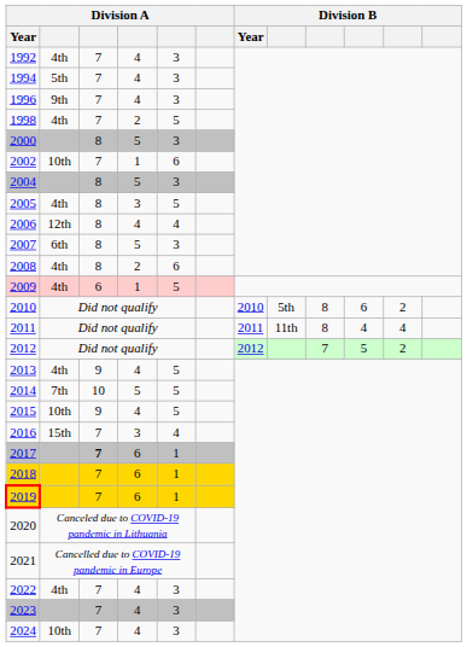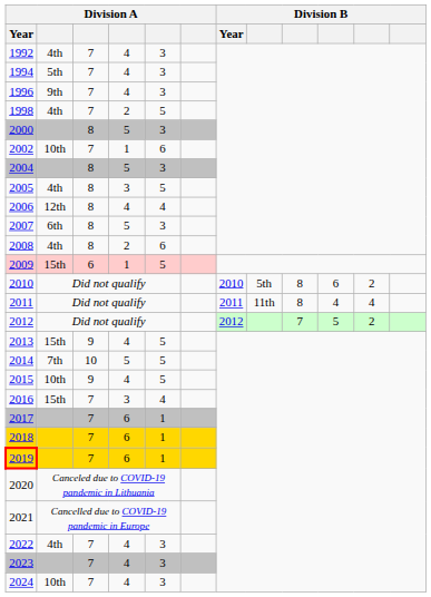 <table class="wikitable" style="text-align: center;">
 <tr>
 <th colspan=6>Division A</th>
 <th colspan=6>Division B</th>
 </tr>
 <tr>
 <th>Year</th>
 <th width=40></th>
 <th width=40></th>
 <th width=40></th>
 <th width=40></th>
 <th width=40></th>
 <th>Year</th>
 <th width=40></th>
 <th width=40></th>
 <th width=40></th>
 <th width=40></th>
 <th width=40></th>
 </tr>
 <tr>
 <td> <a href='#'>1992</a></td>
 <td>4th</td>
 <td>7</td>
 <td>4</td>
 <td>3</td>
 <td></td>
 <td colspan=6 rowspan=11></td>
 </tr>
 <tr>
 <td> <a href='#'>1994</a></td>
 <td>5th</td>
 <td>7</td>
 <td>4</td>
 <td>3</td>
 <td></td>
 </tr>
 <tr>
 <td> <a href='#'>1996</a></td>
 <td>9th</td>
 <td>7</td>
 <td>4</td>
 <td>3</td>
 <td></td>
 </tr>
 <tr>
 <td> <a href='#'>1998</a></td>
 <td>4th</td>
 <td>7</td>
 <td>2</td>
 <td>5</td>
 <td></td>
 </tr>
 <tr bgcolor=Silver>
 <td> <a href='#'>2000</a></td>
 <td></td>
 <td>8</td>
 <td>5</td>
 <td>3</td>
 <td></td>
 </tr>
 <tr>
 <td> <a href='#'>2002</a></td>
 <td>10th</td>
 <td>7</td>
 <td>1</td>
 <td>6</td>
 <td></td>
 </tr>
 <tr bgcolor=Silver>
 <td> <a href='#'>2004</a></td>
 <td></td>
 <td>8</td>
 <td>5</td>
 <td>3</td>
 <td></td>
 </tr>
 <tr>
 <td> <a href='#'>2005</a></td>
 <td>4th</td>
 <td>8</td>
 <td>3</td>
 <td>5</td>
 <td></td>
 </tr>
 <tr>
 <td> <a href='#'>2006</a></td>
 <td>12th</td>
 <td>8</td>
 <td>4</td>
 <td>4</td>
 <td></td>
 </tr>
 <tr>
 <td> <a href='#'>2007</a></td>
 <td>6th</td>
 <td>8</td>
 <td>5</td>
 <td>3</td>
 <td></td>
 </tr>
 <tr>
 <td> <a href='#'>2008</a></td>
 <td>4th</td>
 <td>8</td>
 <td>2</td>
 <td>6</td>
 <td></td>
 </tr>
 <tr bgcolor=#ffcccc>
 <td> <a href='#'>2009</a></td>
-<td>4th</td>
+<td>15th</td>
 <td>6</td>
 <td>1</td>
 <td>5</td>
 <td></td>
 </tr>
 <tr>
 <td> <a href='#'>2010</a></td>
 <td colspan=4><em>Did not qualify</em></td>
 <td></td>
 <td> <a href='#'>2010</a></td>
 <td>5th</td>
 <td>8</td>
 <td>6</td>
 <td>2</td>
 <td></td>
 </tr>
 <tr>
 <td> <a href='#'>2011</a></td>
 <td colspan=4><em>Did not qualify</em></td>
 <td></td>
 <td> <a href='#'>2011</a></td>
 <td>11th</td>
 <td>8</td>
 <td>4</td>
 <td>4</td>
 <td></td>
 </tr>
 <tr>
 <td> <a href='#'>2012</a></td>
 <td colspan=4><em>Did not qualify</em></td>
 <td></td>
 <td bgcolor=#ccffcc> <a href='#'>2012</a></td>
 <td bgcolor=#ccffcc></td>
 <td bgcolor=#ccffcc>7</td>
 <td bgcolor=#ccffcc>5</td>
 <td bgcolor=#ccffcc>2</td>
 <td bgcolor=#ccffcc></td>
 </tr>
 <tr>
 <td> <a href='#'>2013</a></td>
-<td>4th</td>
+<td>15th</td>
 <td>9</td>
 <td>4</td>
 <td>5</td>
 <td></td>
 <td colspan=6 rowspan=12></td>
 </tr>
 <tr>
 <td> <a href='#'>2014</a></td>
 <td>7th</td>
 <td>10</td>
 <td>5</td>
 <td>5</td>
 <td></td>
 </tr>
 <tr>
 <td> <a href='#'>2015</a></td>
 <td>10th</td>
 <td>9</td>
 <td>4</td>
 <td>5</td>
 <td></td>
 </tr>
 <tr>
 <td> <a href='#'>2016</a></td>
 <td>15th</td>
 <td>7</td>
 <td>3</td>
 <td>4</td>
 <td></td>
 </tr>
 <tr bgcolor=Silver>
 <td> <a href='#'>2017</a></td>
 <td></td>
-<td><strong>7</strong></td>
+<td>7</td>
 <td>6</td>
 <td>1</td>
 <td></td>
 </tr>
 <tr bgcolor=Gold>
 <td> <a href='#'>2018</a></td>
 <td></td>
 <td>7</td>
 <td>6</td>
 <td>1</td>
 <td></td>
 </tr>
 <tr bgcolor=Gold>
 <td style="border: 3px solid red"> <a href='#'>2019</a></td>
 <td></td>
 <td>7</td>
 <td>6</td>
 <td>1</td>
 <td></td>
 </tr>
 <tr>
 <td> 2020</td>
 <td colspan=4><small><em>Canceled due to <a href='#'>COVID-19 pandemic in Lithuania</a></em></small></td>
 <td></td>
 </tr>
 <tr>
 <td> 2021</td>
 <td colspan=4><small><em>Cancelled due to <a href='#'>COVID-19 pandemic in Europe</a></em></small></td>
 <td></td>
 </tr>
 <tr>
 <td> <a href='#'>2022</a></td>
 <td>4th</td>
 <td>7</td>
 <td>4</td>
 <td>3</td>
 <td></td>
 </tr>
 <tr bgcolor=Silver>
 <td> <a href='#'>2023</a></td>
 <td></td>
 <td>7</td>
 <td>4</td>
 <td>3</td>
 <td></td>
 </tr>
 <tr>
 <td> <a href='#'>2024</a></td>
 <td>10th</td>
 <td>7</td>
 <td>4</td>
 <td>3</td>
 <td></td>
 </tr>
 </table>
